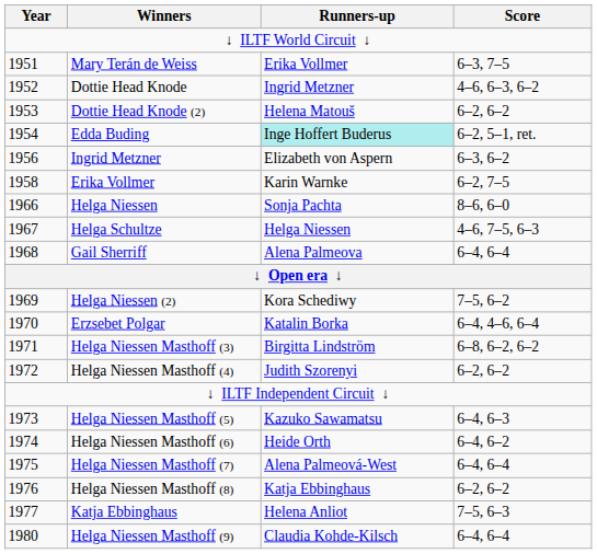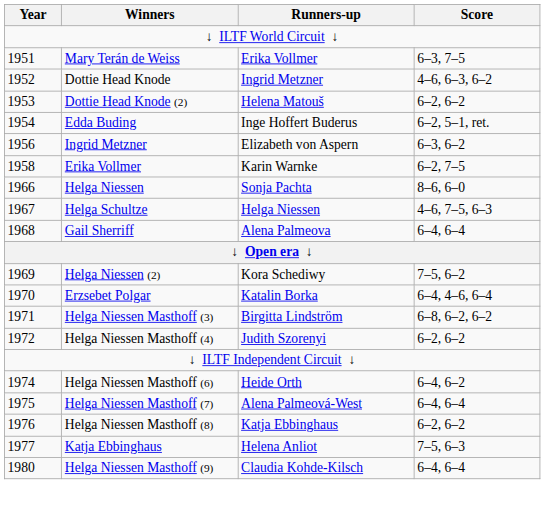 <table class="wikitable">
 <tr>
 <th style="width:60px;">Year</th>
 <th style="width:200px;">Winners</th>
 <th style="width:200px;">Runners-up</th>
 <th style="width:140px;">Score</th>
 </tr>
 <tr>
 <td colspan=4 align=center>↓  <a href='#'>ILTF World Circuit</a>  ↓</td>
 </tr>
 <tr>
 <td>1951</td>
 <td> <a href='#'>Mary Terán de Weiss</a></td>
 <td> <a href='#'>Erika Vollmer</a></td>
 <td>6–3, 7–5</td>
 </tr>
 <tr>
 <td>1952</td>
 <td>  Dottie Head Knode</td>
 <td> <a href='#'>Ingrid Metzner</a></td>
 <td>4–6, 6–3, 6–2</td>
 </tr>
 <tr>
 <td>1953</td>
 <td> <a href='#'>Dottie Head Knode</a> <small>(2)</small></td>
 <td> <a href='#'>Helena Matouš</a></td>
 <td>6–2, 6–2</td>
 </tr>
 <tr>
 <td>1954</td>
 <td> <a href='#'>Edda Buding</a></td>
-<td style="background: paleturquoise;">  Inge Hoffert Buderus</td>
+<td>  Inge Hoffert Buderus</td>
 <td>6–2, 5–1, ret.</td>
 </tr>
 <tr>
 <td>1956</td>
 <td> <a href='#'>Ingrid Metzner</a></td>
 <td> Elizabeth von Aspern</td>
 <td>6–3, 6–2</td>
 </tr>
 <tr>
 <td>1958</td>
 <td>  <a href='#'>Erika Vollmer</a></td>
 <td> Karin Warnke</td>
 <td>6–2, 7–5</td>
 </tr>
 <tr>
 <td>1966</td>
 <td>  <a href='#'>Helga Niessen</a></td>
 <td> <a href='#'>Sonja Pachta</a></td>
 <td>8–6, 6–0</td>
 </tr>
 <tr>
 <td>1967</td>
 <td>  <a href='#'>Helga Schultze</a></td>
 <td> <a href='#'>Helga Niessen</a></td>
 <td>4–6, 7–5, 6–3</td>
 </tr>
 <tr>
 <td>1968</td>
 <td> <a href='#'>Gail Sherriff</a></td>
 <td> <a href='#'>Alena Palmeova</a></td>
 <td>6–4, 6–4</td>
 </tr>
 <tr>
 <th colspan=4 align=center>↓  <a href='#'>Open era</a>  ↓</th>
 </tr>
 <tr>
 <td>1969</td>
 <td>  <a href='#'>Helga Niessen</a> <small>(2)</small></td>
 <td> Kora Schediwy</td>
 <td>7–5, 6–2</td>
 </tr>
 <tr>
 <td>1970</td>
 <td> <a href='#'>Erzsebet Polgar</a></td>
 <td> <a href='#'>Katalin Borka</a></td>
 <td>6–4, 4–6, 6–4</td>
 </tr>
 <tr>
 <td>1971</td>
 <td>  <a href='#'>Helga Niessen Masthoff</a>  <small>(3)</small></td>
 <td> <a href='#'>Birgitta Lindström</a></td>
 <td>6–8, 6–2, 6–2</td>
 </tr>
 <tr>
 <td>1972</td>
 <td>  Helga Niessen Masthoff <small>(4)</small></td>
 <td> <a href='#'>Judith Szorenyi</a></td>
 <td>6–2, 6–2</td>
 </tr>
 <tr>
 <td colspan=4 align=center>↓  <a href='#'>ILTF Independent Circuit</a>  ↓</td>
 </tr>
 <tr>
-<td>1973</td>
-<td>  <a href='#'>Helga Niessen Masthoff</a>  <small>(5)</small></td>
-<td> <a href='#'>Kazuko Sawamatsu</a></td>
-<td>6–4, 6–3</td>
-</tr>
-<tr>
 <td>1974</td>
 <td>  Helga Niessen Masthoff  <small>(6)</small></td>
 <td> <a href='#'>Heide Orth</a></td>
 <td>6–4, 6–2</td>
 </tr>
 <tr>
 <td>1975</td>
 <td>  <a href='#'>Helga Niessen Masthoff</a> <small>(7)</small></td>
 <td> <a href='#'>Alena Palmeová-West</a></td>
 <td>6–4, 6–4</td>
 </tr>
 <tr>
 <td>1976</td>
 <td>  Helga Niessen Masthoff <small>(8)</small></td>
 <td> <a href='#'>Katja Ebbinghaus</a></td>
 <td>6–2, 6–2</td>
 </tr>
 <tr>
 <td>1977</td>
 <td>  <a href='#'>Katja Ebbinghaus</a></td>
 <td> <a href='#'>Helena Anliot</a></td>
 <td>7–5, 6–3</td>
 </tr>
 <tr>
 <td>1980</td>
 <td>  <a href='#'>Helga Niessen Masthoff</a> <small>(9)</small></td>
 <td>  <a href='#'>Claudia Kohde-Kilsch</a></td>
 <td>6–4, 6–4</td>
 </tr>
 </table>
